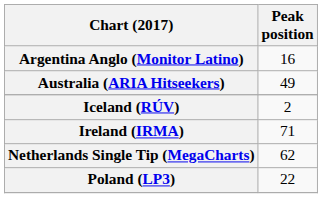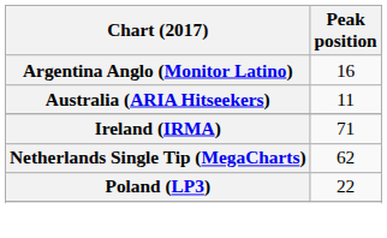 <table class="wikitable plainrowheaders" style="text-align:center">
 <tr>
 <th scope="col">Chart (2017)</th>
 <th scope="col">Peak<br> position</th>
 </tr>
 <tr>
 <th scope="row">Argentina Anglo (<a href='#'>Monitor Latino</a>)</th>
 <td>16</td>
 </tr>
 <tr>
 <th scope="row">Australia (<a href='#'>ARIA Hitseekers</a>)</th>
-<td>49</td>
+<td>11</td>
 </tr>
 <tr>
 </tr>
 <tr>
 </tr>
 <tr>
 </tr>
 <tr>
 </tr>
 <tr>
 </tr>
 <tr>
-</tr>
-<tr>
-<th scope="row">Iceland (<a href='#'>RÚV</a>)</th>
-<td>2</td>
 </tr>
 <tr>
 <th scope="row">Ireland (<a href='#'>IRMA</a>)</th>
 <td>71</td>
 </tr>
 <tr>
 <th scope="row">Netherlands Single Tip (<a href='#'>MegaCharts</a>)</th>
 <td>62</td>
 </tr>
 <tr>
 <th scope="row">Poland (<a href='#'>LP3</a>)</th>
 <td>22</td>
 </tr>
 <tr>
 </tr>
 <tr>
 </tr>
 <tr>
 </tr>
 <tr>
 </tr>
 <tr>
 </tr>
 <tr>
 </tr>
 <tr>
 </tr>
 </table>
